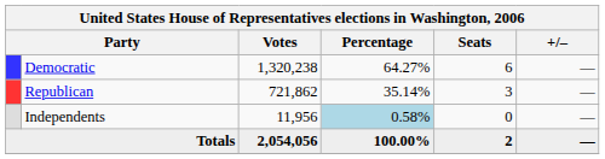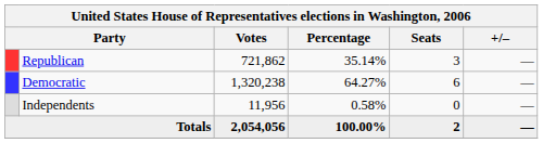 <table class="wikitable" style="font-size: 95%;">
 <tr>
 <th colspan="6">United States House of Representatives elections in Washington, 2006</th>
 </tr>
 <tr>
 <th colspan=2 style="width: 15em">Party</th>
 <th style="width: 5em">Votes</th>
 <th style="width: 7em">Percentage</th>
 <th style="width: 5em">Seats</th>
 <th style="width: 5em">+/–</th>
 </tr>
 <tr>
+<th style="background-color:#FF3333; width: 3px"></th>
+<td style="width: 130px"><a href='#'>Republican</a></td>
+<td align="right">721,862</td>
+<td align="right">35.14%</td>
+<td align="right">3</td>
+<td align="right">—</td>
+</tr>
+<tr>
 <th style="background-color:#3333FF; width: 3px"></th>
 <td style="width: 130px"><a href='#'>Democratic</a></td>
 <td align="right">1,320,238</td>
 <td align="right">64.27%</td>
 <td align="right">6</td>
 <td align="right">—</td>
 </tr>
 <tr>
-<th style="background-color:#FF3333; width: 3px"></th>
-<td style="width: 130px"><a href='#'>Republican</a></td>
-<td align="right">721,862</td>
-<td align="right">35.14%</td>
-<td align="right">3</td>
-<td align="right">—</td>
-</tr>
-<tr>
 <th style="background-color:#DDDDDD; width: 3px"></th>
 <td style="width: 130px">Independents</td>
 <td align="right">11,956</td>
-<td align="right" style="background: lightblue;">0.58%</td>
+<td align="right">0.58%</td>
 <td align="right">0</td>
 <td align="right">—</td>
 </tr>
 <tr bgcolor="#EEEEEE">
 <td colspan="2" align="right"><strong>Totals</strong></td>
 <td align="right"><strong>2,054,056</strong></td>
 <td align="right"><strong>100.00%</strong></td>
 <td align="right"><strong>2</strong></td>
 <td align="right"><strong>—</strong></td>
 </tr>
 <tr bgcolor="#EEEEEE">
 </tr>
 </table>
